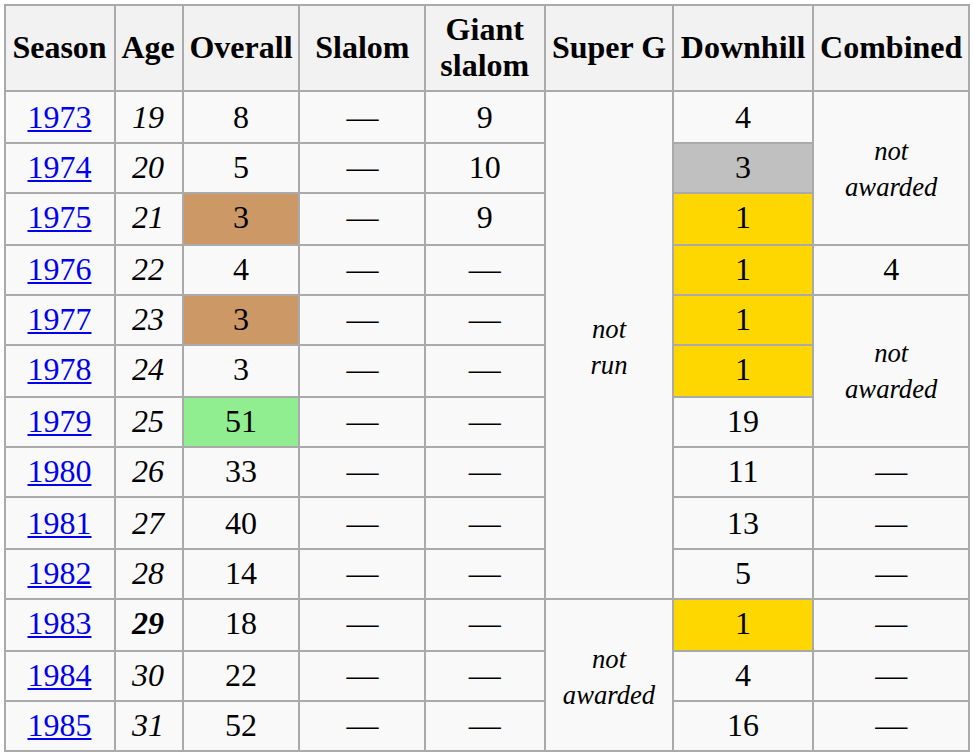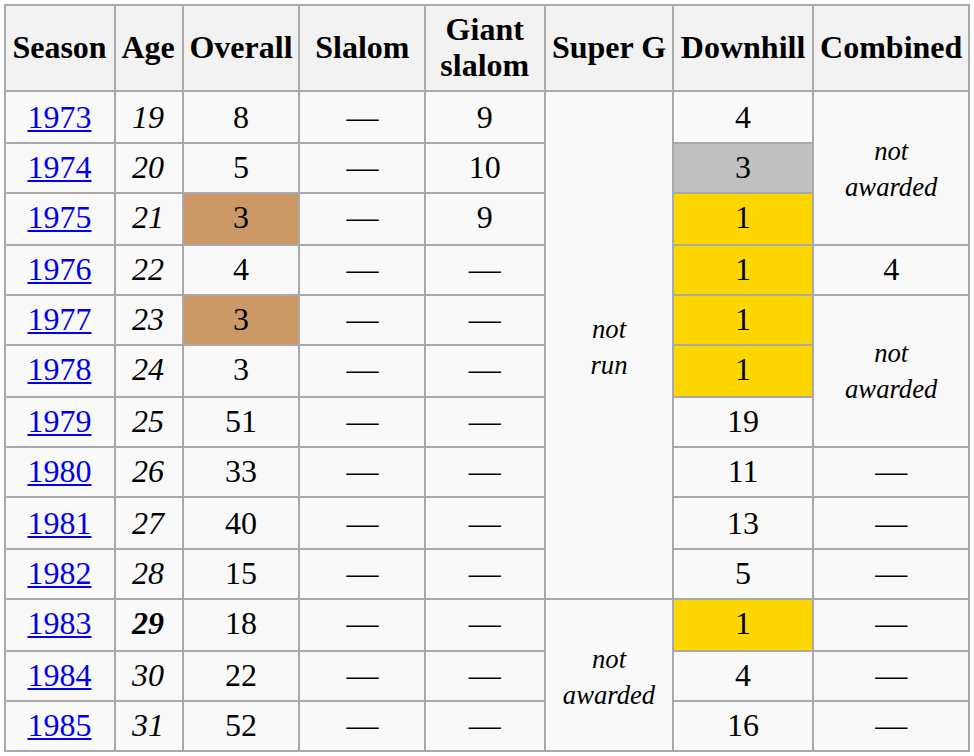 <table class=wikitable style="text-align:center">
 <tr>
 <th>Season</th>
 <th>Age</th>
 <th>Overall</th>
 <th> Slalom </th>
 <th>Giant<br> slalom </th>
 <th>Super G</th>
 <th>Downhill</th>
 <th>Combined</th>
 </tr>
 <tr>
 <td><a href='#'>1973</a></td>
 <td><em>19</em></td>
 <td>8</td>
 <td>—</td>
 <td>9</td>
 <td rowspan=10><small><em>not<br>run</em> </small></td>
 <td>4</td>
 <td rowspan=3><small><em>not<br>awarded</em> </small></td>
 </tr>
 <tr>
 <td><a href='#'>1974</a></td>
 <td><em>20</em></td>
 <td>5</td>
 <td>—</td>
 <td>10</td>
 <td style="background:silver;">3</td>
 </tr>
 <tr>
 <td><a href='#'>1975</a></td>
 <td><em>21</em></td>
 <td style="background:#cc9966;">3</td>
 <td>—</td>
 <td>9</td>
 <td style="background:gold;">1</td>
 </tr>
 <tr>
 <td><a href='#'>1976</a></td>
 <td><em>22</em></td>
 <td>4</td>
 <td>—</td>
 <td>—</td>
 <td style="background:gold;">1</td>
 <td>4</td>
 </tr>
 <tr>
 <td><a href='#'>1977</a></td>
 <td><em>23</em></td>
 <td style="background:#cc9966;">3</td>
 <td>—</td>
 <td>—</td>
 <td style="background:gold;">1</td>
 <td rowspan=3><small><em>not<br>awarded</em> </small></td>
 </tr>
 <tr>
 <td><a href='#'>1978</a></td>
 <td><em>24</em></td>
 <td>3</td>
 <td>—</td>
 <td>—</td>
 <td style="background:gold;">1</td>
 </tr>
 <tr>
 <td><a href='#'>1979</a></td>
 <td><em>25</em></td>
-<td style="background: lightgreen;">51</td>
+<td>51</td>
 <td>—</td>
 <td>—</td>
 <td>19</td>
 </tr>
 <tr>
 <td><a href='#'>1980</a></td>
 <td><em>26</em></td>
 <td>33</td>
 <td>—</td>
 <td>—</td>
 <td>11</td>
 <td>—</td>
 </tr>
 <tr>
 <td><a href='#'>1981</a></td>
 <td><em>27</em></td>
 <td>40</td>
 <td>—</td>
 <td>—</td>
 <td>13</td>
 <td>—</td>
 </tr>
 <tr>
 <td><a href='#'>1982</a></td>
 <td><em>28</em></td>
-<td>14</td>
+<td>15</td>
 <td>—</td>
 <td>—</td>
 <td>5</td>
 <td>—</td>
 </tr>
 <tr>
 <td><a href='#'>1983</a></td>
 <td><strong><em>29</em></strong></td>
 <td>18</td>
 <td>—</td>
 <td>—</td>
 <td rowspan=3><small><em>not<br>awarded</em> </small></td>
 <td style="background:gold;">1</td>
 <td>—</td>
 </tr>
 <tr>
 <td><a href='#'>1984</a></td>
 <td><em>30</em></td>
 <td>22</td>
 <td>—</td>
 <td>—</td>
 <td>4</td>
 <td>—</td>
 </tr>
 <tr>
 <td><a href='#'>1985</a></td>
 <td><em>31</em></td>
 <td>52</td>
 <td>—</td>
 <td>—</td>
 <td>16</td>
 <td>—</td>
 </tr>
 </table>
